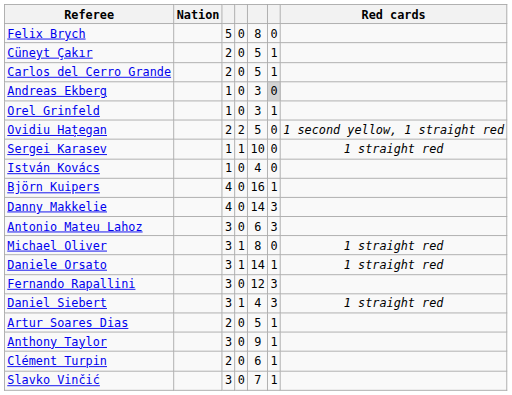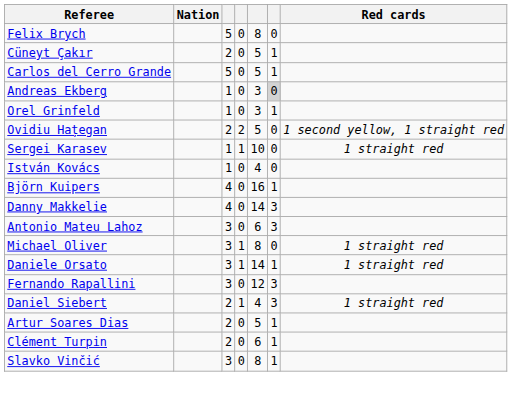 <table class="wikitable sortable" style="text-align:center;">
 <tr>
 <th>Referee</th>
 <th>Nation</th>
 <th></th>
 <th></th>
 <th></th>
 <th></th>
 <th class="unsortable">Red cards</th>
 </tr>
 <tr>
 <td style="text-align:left" data-sort-value="Brych, Felix"><a href='#'>Felix Brych</a></td>
 <td style="text-align:left"></td>
 <td>5</td>
 <td>0</td>
 <td>8</td>
 <td>0</td>
 <td></td>
 </tr>
 <tr>
 <td style="text-align:left" data-sort-value="Cakir, Cuneyt"><a href='#'>Cüneyt Çakır</a></td>
 <td style="text-align:left"></td>
 <td>2</td>
 <td>0</td>
 <td>5</td>
 <td>1</td>
 <td></td>
 </tr>
 <tr>
 <td style="text-align:left" data-sort-value="Cerro Grande, Carlos del"><a href='#'>Carlos del Cerro Grande</a></td>
 <td style="text-align:left"></td>
-<td>2</td>
+<td>5</td>
 <td>0</td>
 <td>5</td>
 <td>1</td>
 <td></td>
 </tr>
 <tr>
 <td style="text-align:left" data-sort-value="Ekberg, Andreas"><a href='#'>Andreas Ekberg</a></td>
 <td style="text-align:left"></td>
 <td>1</td>
 <td>0</td>
 <td>3</td>
 <td style="background: lightgrey;">0</td>
 <td></td>
 </tr>
 <tr>
 <td style="text-align:left" data-sort-value="Grinfeld, Orel"><a href='#'>Orel Grinfeld</a></td>
 <td style="text-align:left"></td>
 <td>1</td>
 <td>0</td>
 <td>3</td>
 <td>1</td>
 <td></td>
 </tr>
 <tr>
 <td style="text-align:left" data-sort-value="Hategan, Ovidiu"><a href='#'>Ovidiu Hațegan</a></td>
 <td style="text-align:left"></td>
 <td>2</td>
 <td>2</td>
 <td>5</td>
 <td>0</td>
 <td><em>1 second yellow, 1 straight red</em></td>
 </tr>
 <tr>
 <td style="text-align:left" data-sort-value="Karasev, Sergei"><a href='#'>Sergei Karasev</a></td>
 <td style="text-align:left"></td>
 <td>1</td>
 <td>1</td>
 <td>10</td>
 <td>0</td>
 <td><em>1 straight red</em></td>
 </tr>
 <tr>
 <td style="text-align:left" data-sort-value="Kovacs, Istvan"><a href='#'>István Kovács</a></td>
 <td style="text-align:left"></td>
 <td>1</td>
 <td>0</td>
 <td>4</td>
 <td>0</td>
 <td></td>
 </tr>
 <tr>
 <td style="text-align:left" data-sort-value="Kuipers, Bjorn"><a href='#'>Björn Kuipers</a></td>
 <td style="text-align:left"></td>
 <td>4</td>
 <td>0</td>
 <td>16</td>
 <td>1</td>
 <td></td>
 </tr>
 <tr>
 <td style="text-align:left" data-sort-value="Makkelie, Danny"><a href='#'>Danny Makkelie</a></td>
 <td style="text-align:left"></td>
 <td>4</td>
 <td>0</td>
 <td>14</td>
 <td>3</td>
 <td></td>
 </tr>
 <tr>
 <td style="text-align:left" data-sort-value="Mateu Lahoz, Antonio"><a href='#'>Antonio Mateu Lahoz</a></td>
 <td style="text-align:left"></td>
 <td>3</td>
 <td>0</td>
 <td>6</td>
 <td>3</td>
 <td></td>
 </tr>
 <tr>
 <td style="text-align:left" data-sort-value="Oliver, Michael"><a href='#'>Michael Oliver</a></td>
 <td style="text-align:left"></td>
 <td>3</td>
 <td>1</td>
 <td>8</td>
 <td>0</td>
 <td><em>1 straight red</em></td>
 </tr>
 <tr>
 <td style="text-align:left" data-sort-value="Orsato, Daniele"><a href='#'>Daniele Orsato</a></td>
 <td style="text-align:left"></td>
 <td>3</td>
 <td>1</td>
 <td>14</td>
 <td>1</td>
 <td><em>1 straight red</em></td>
 </tr>
 <tr>
 <td style="text-align:left" data-sort-value="Rapallini, Fernando"><a href='#'>Fernando Rapallini</a></td>
 <td style="text-align:left"></td>
 <td>3</td>
 <td>0</td>
 <td>12</td>
 <td>3</td>
 <td></td>
 </tr>
 <tr>
 <td style="text-align:left" data-sort-value="Siebert, Daniel"><a href='#'>Daniel Siebert</a></td>
 <td style="text-align:left"></td>
-<td>3</td>
+<td>2</td>
 <td>1</td>
 <td>4</td>
 <td>3</td>
 <td><em>1 straight red</em></td>
 </tr>
 <tr>
 <td style="text-align:left" data-sort-value="Soares Dias, Artur"><a href='#'>Artur Soares Dias</a></td>
 <td style="text-align:left"></td>
 <td>2</td>
 <td>0</td>
 <td>5</td>
-<td>1</td>
-<td></td>
-</tr>
-<tr>
-<td style="text-align:left" data-sort-value="Taylor, Anthony"><a href='#'>Anthony Taylor</a></td>
-<td style="text-align:left"></td>
-<td>3</td>
-<td>0</td>
-<td>9</td>
 <td>1</td>
 <td></td>
 </tr>
 <tr>
 <td style="text-align:left" data-sort-value="Turpin, Clement"><a href='#'>Clément Turpin</a></td>
 <td style="text-align:left"></td>
 <td>2</td>
 <td>0</td>
 <td>6</td>
 <td>1</td>
 <td></td>
 </tr>
 <tr>
 <td style="text-align:left" data-sort-value="Vincic, Slavko"><a href='#'>Slavko Vinčić</a></td>
 <td style="text-align:left"></td>
 <td>3</td>
 <td>0</td>
-<td>7</td>
+<td>8</td>
 <td>1</td>
 <td></td>
 </tr>
 </table>
